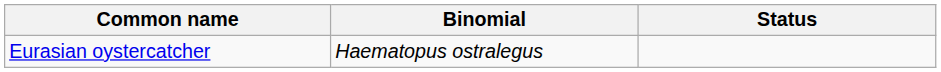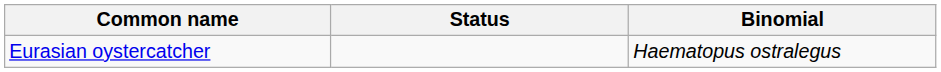 <table width=60% class="wikitable">
 <tr>
 <th width=35%>Common name</th>
+<th width=32%>Status</th>
 <th width=33%>Binomial</th>
-<th width=32%>Status</th>
 </tr>
 <tr>
 <td><a href='#'>Eurasian oystercatcher</a></td>
+<td></td>
 <td><em>Haematopus ostralegus</em></td>
-<td></td>
 </tr>
 </table>
